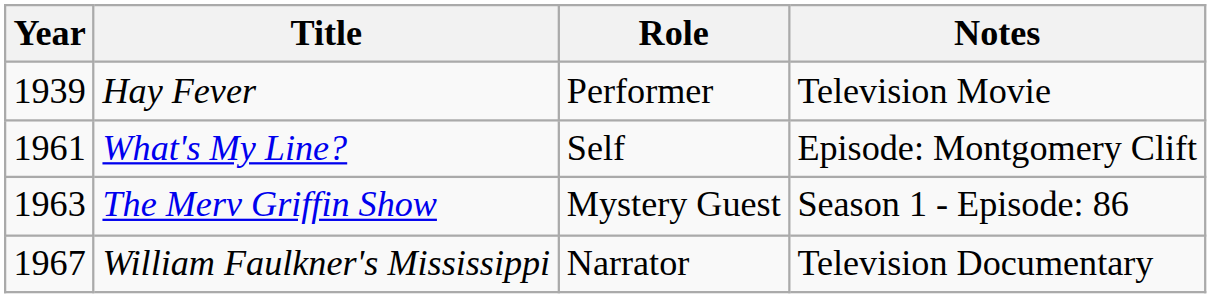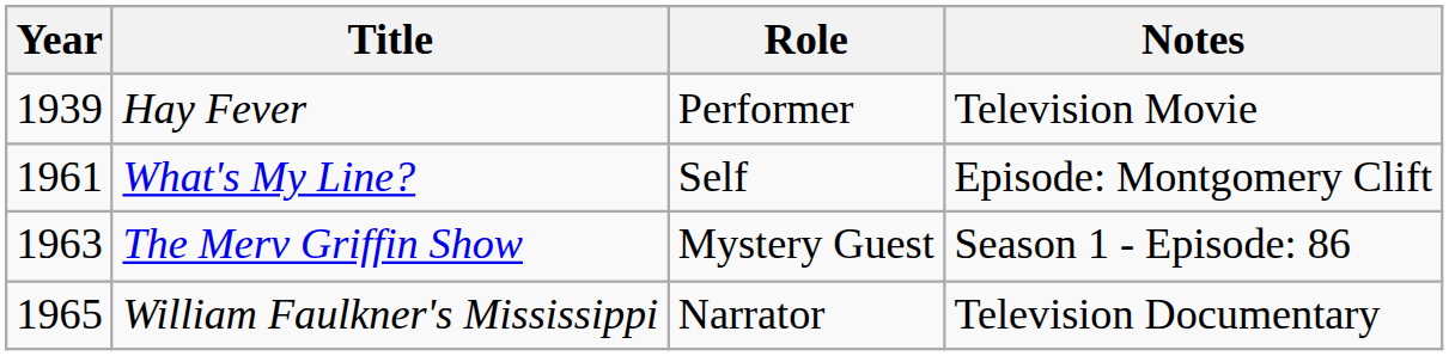 <table class="wikitable">
 <tr>
 <th>Year</th>
 <th>Title</th>
 <th>Role</th>
 <th class="unsortable">Notes</th>
 </tr>
 <tr>
 <td>1939</td>
 <td><em>Hay Fever</em></td>
 <td>Performer</td>
 <td>Television Movie</td>
 </tr>
 <tr>
 <td>1961</td>
 <td><em><a href='#'>What's My Line?</a></em></td>
 <td>Self</td>
 <td>Episode: Montgomery Clift</td>
 </tr>
 <tr>
 <td>1963</td>
 <td><em><a href='#'>The Merv Griffin Show</a></em></td>
 <td>Mystery Guest</td>
 <td>Season 1 - Episode: 86</td>
 </tr>
 <tr>
-<td>1967</td>
+<td>1965</td>
 <td><em>William Faulkner's Mississippi</em></td>
 <td>Narrator</td>
 <td>Television Documentary</td>
 </tr>
 </table>
